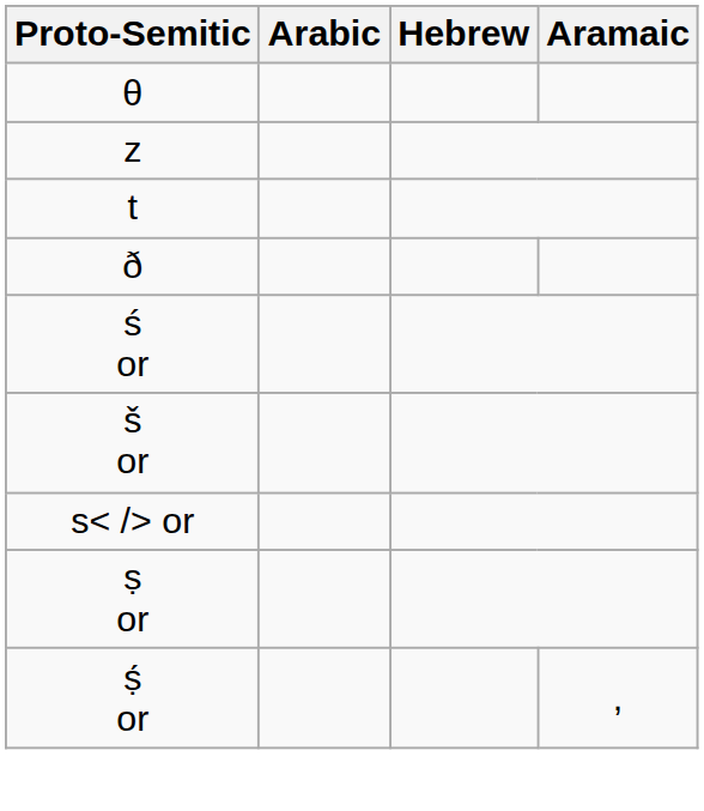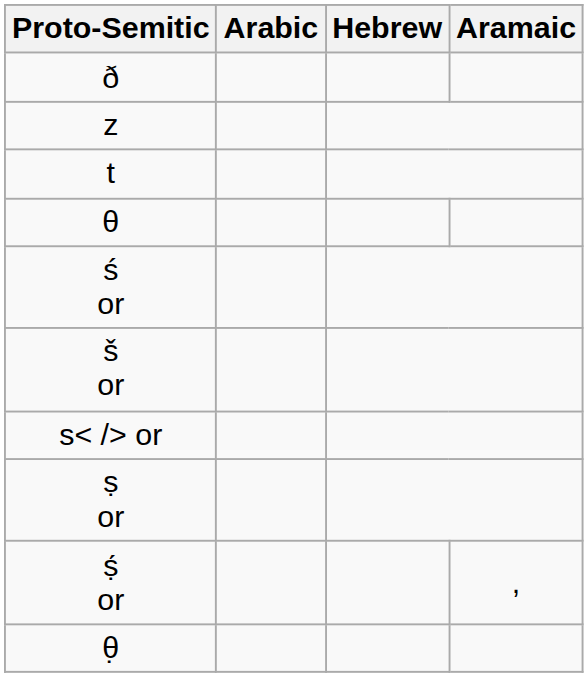 <table class=wikitable style="text-align:center">
 <tr>
 <th>Proto-Semitic</th>
 <th>Arabic</th>
 <th>Hebrew</th>
 <th>Aramaic</th>
 </tr>
 <tr>
-<td>θ<br></td>
+<td>ð <br></td>
 <td><big></big></td>
 <td></td>
 <td></td>
 </tr>
 <tr>
 <td>z<br></td>
 <td><big></big></td>
 <td colspan="2"></td>
 </tr>
 <tr>
 <td>t<br></td>
 <td><big></big></td>
 <td colspan="2"></td>
 </tr>
 <tr>
-<td>ð <br></td>
+<td>θ<br></td>
 <td><big></big></td>
 <td></td>
 <td></td>
 </tr>
 <tr>
 <td>ś<br> or </td>
 <td><big></big></td>
 <td colspan="2"></td>
 </tr>
 <tr>
 <td>š<br> or </td>
 <td><big></big></td>
 <td colspan="2"></td>
 </tr>
 <tr>
 <td>s< /> or </td>
 <td><big></big></td>
 <td colspan="2"></td>
 </tr>
 <tr>
 <td>ṣ<br> or </td>
 <td><big></big></td>
 <td colspan="2"></td>
 </tr>
 <tr>
 <td>ṣ́<br> or </td>
 <td><big></big></td>
 <td></td>
 <td>, </td>
 </tr>
+<tr>
+<td>θ̣ <br></td>
+<td><big></big></td>
+<td></td>
+<td></td>
+</tr>
 </table>
